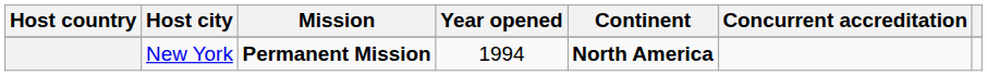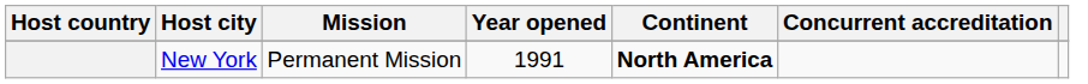 <table class="wikitable plainrowheaders" style="text-align:center;">
 <tr>
 <th scope="col">Host country</th>
 <th scope="col">Host city</th>
 <th scope="col">Mission</th>
 <th scope="col">Year opened</th>
 <th scope="col">Continent</th>
 <th scope="col">Concurrent accreditation</th>
 <th scope="col"></th>
 </tr>
 <tr>
 </tr>
 <tr>
 <th scope="row"></th>
 <td><a href='#'>New York</a></td>
-<td><strong>Permanent Mission</strong></td>
-<td>1994</td>
+<td>Permanent Mission</td>
+<td>1991</td>
 <td><strong>North America</strong></td>
 <td></td>
 <td></td>
 </tr>
 </table>
